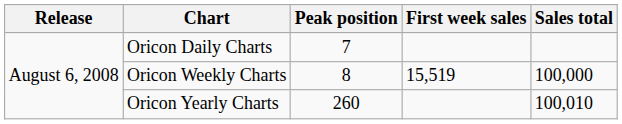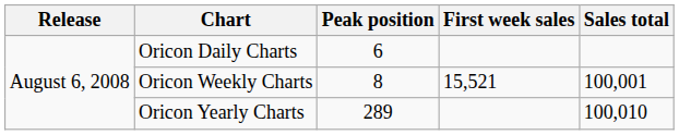 <table class="wikitable">
 <tr>
 <th>Release</th>
 <th>Chart</th>
 <th>Peak position</th>
 <th>First week sales</th>
 <th>Sales total</th>
 </tr>
 <tr>
 <td rowspan="4">August 6, 2008</td>
 <td>Oricon Daily Charts</td>
-<td style="text-align:center;">7</td>
+<td style="text-align:center;">6</td>
 <td></td>
 <td></td>
 </tr>
 <tr>
 <td>Oricon Weekly Charts</td>
 <td style="text-align:center;">8</td>
-<td>15,519</td>
-<td>100,000</td>
+<td>15,521</td>
+<td>100,001</td>
 </tr>
 <tr>
 <td>Oricon Yearly Charts</td>
-<td style="text-align:center;">260</td>
+<td style="text-align:center;">289</td>
 <td></td>
 <td>100,010</td>
 </tr>
 </table>
